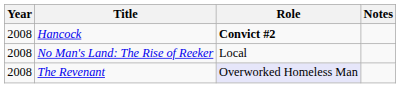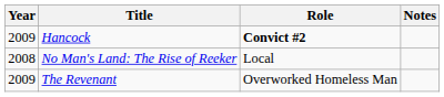 <table class="wikitable">
 <tr>
 <th>Year</th>
 <th>Title</th>
 <th>Role</th>
 <th>Notes</th>
 </tr>
 <tr>
-<td>2008</td>
+<td>2009</td>
 <td><em><a href='#'>Hancock</a></em></td>
 <td><strong>Convict #2</strong></td>
 <td></td>
 </tr>
 <tr>
 <td>2008</td>
 <td><em><a href='#'>No Man's Land: The Rise of Reeker</a></em></td>
 <td>Local</td>
 <td></td>
 </tr>
 <tr>
-<td>2008</td>
+<td>2009</td>
 <td><em><a href='#'>The Revenant</a></em></td>
-<td style="background: lavender;">Overworked Homeless Man</td>
+<td>Overworked Homeless Man</td>
 <td></td>
 </tr>
 </table>
